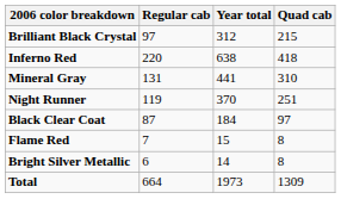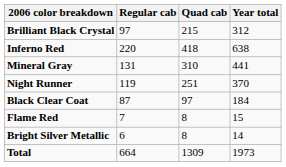 <table class=wikitable>
 <tr>
 <th>2006 color breakdown</th>
 <th>Regular cab</th>
+<th>Quad cab</th>
 <th>Year total</th>
-<th>Quad cab</th>
 </tr>
 <tr>
 <td><strong>Brilliant Black Crystal</strong></td>
 <td>97</td>
+<td>215</td>
 <td>312</td>
-<td>215</td>
 </tr>
 <tr>
 <td><strong>Inferno Red</strong></td>
 <td>220</td>
+<td>418</td>
 <td>638</td>
-<td>418</td>
 </tr>
 <tr>
 <td><strong>Mineral Gray</strong></td>
 <td>131</td>
+<td>310</td>
 <td>441</td>
-<td>310</td>
 </tr>
 <tr>
 <td><strong>Night Runner</strong></td>
 <td>119</td>
+<td>251</td>
 <td>370</td>
-<td>251</td>
 </tr>
 <tr>
 <td><strong>Black Clear Coat</strong></td>
 <td>87</td>
+<td>97</td>
 <td>184</td>
-<td>97</td>
 </tr>
 <tr>
 <td><strong>Flame Red</strong></td>
 <td>7</td>
+<td>8</td>
 <td>15</td>
-<td>8</td>
 </tr>
 <tr>
 <td><strong>Bright Silver Metallic</strong></td>
 <td>6</td>
+<td>8</td>
 <td>14</td>
-<td>8</td>
 </tr>
 <tr>
 <td><strong>Total</strong></td>
 <td>664</td>
+<td>1309</td>
 <td>1973</td>
-<td>1309</td>
 </tr>
 </table>
